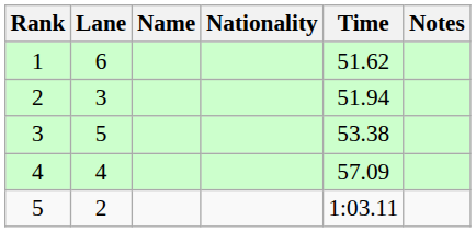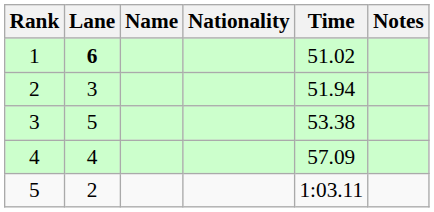 <table class="wikitable sortable" style="text-align:center">
 <tr>
 <th>Rank</th>
 <th>Lane</th>
 <th>Name</th>
 <th>Nationality</th>
 <th>Time</th>
 <th>Notes</th>
 </tr>
 <tr bgcolor=ccffcc>
 <td>1</td>
-<td>6</td>
+<td><strong>6</strong></td>
 <td align=left></td>
 <td align=left></td>
-<td>51.62</td>
+<td>51.02</td>
 <td><strong></strong></td>
 </tr>
 <tr bgcolor=ccffcc>
 <td>2</td>
 <td>3</td>
 <td align=left></td>
 <td align=left></td>
 <td>51.94</td>
 <td><strong></strong></td>
 </tr>
 <tr bgcolor=ccffcc>
 <td>3</td>
 <td>5</td>
 <td align=left></td>
 <td align=left></td>
 <td>53.38</td>
 <td><strong></strong></td>
 </tr>
 <tr bgcolor=ccffcc>
 <td>4</td>
 <td>4</td>
 <td align=left></td>
 <td align=left></td>
 <td>57.09</td>
 <td><strong></strong></td>
 </tr>
 <tr>
 <td>5</td>
 <td>2</td>
 <td align=left></td>
 <td align=left></td>
 <td>1:03.11</td>
 <td></td>
 </tr>
 </table>
